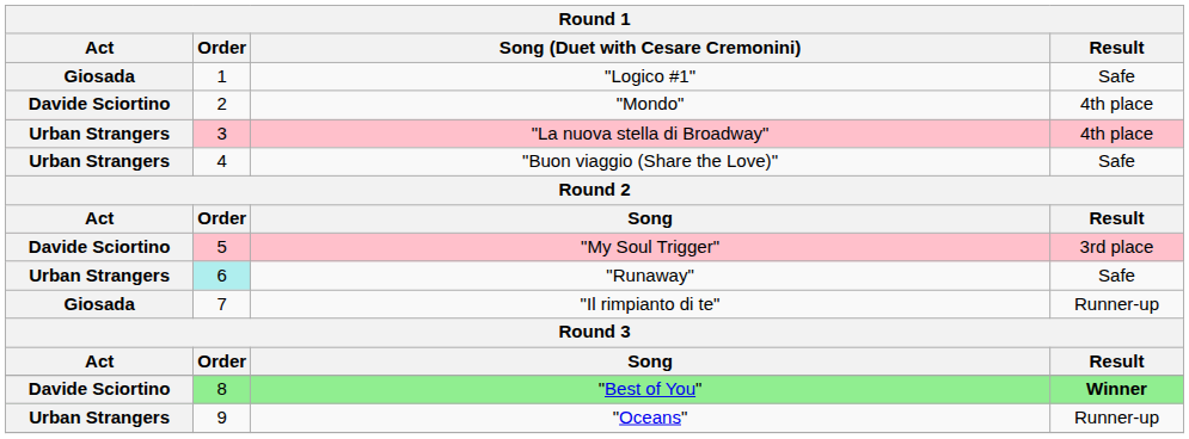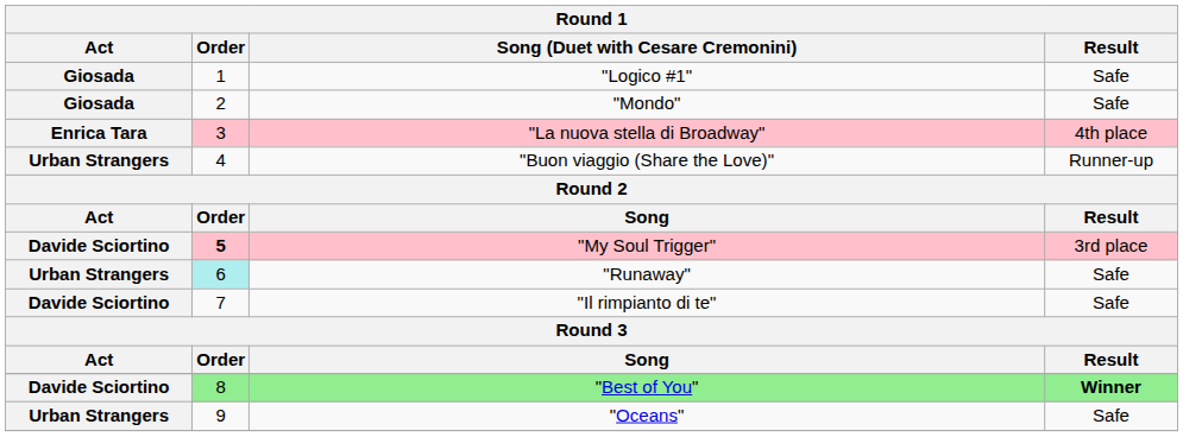 <table class="wikitable plainrowheaders" style="text-align:center;">
 <tr>
 <th colspan="5">Round 1</th>
 </tr>
 <tr>
 <th scope="col" style="width:10em;">Act</th>
 <th scope="col">Order</th>
 <th scope="col" style="width:44em;" colspan="2">Song (Duet with Cesare Cremonini)</th>
 <th scope="col" style="width:7em;">Result</th>
 </tr>
 <tr>
 <th scope="row">Giosada</th>
 <td>1</td>
 <td colspan="2">"Logico #1"</td>
 <td>Safe</td>
 </tr>
 <tr>
-<th scope="row">Davide Sciortino</th>
+<th scope="row">Giosada</th>
 <td>2</td>
 <td colspan="2">"Mondo"</td>
-<td>4th place</td>
+<td>Safe</td>
 </tr>
 <tr bgcolor="pink">
-<th scope="row">Urban Strangers</th>
+<th scope="row">Enrica Tara</th>
 <td>3</td>
 <td colspan="2">"La nuova stella di Broadway"</td>
 <td>4th place</td>
 </tr>
 <tr>
 <th scope="row">Urban Strangers</th>
 <td>4</td>
 <td colspan="2">"Buon viaggio (Share the Love)"</td>
-<td>Safe</td>
+<td>Runner-up</td>
 </tr>
 <tr>
 <th colspan="5">Round 2</th>
 </tr>
 <tr>
 <th scope="col" style="width:10em;">Act</th>
 <th scope="col">Order</th>
 <th scope="col" style="width:44em;" colspan="2">Song</th>
 <th scope="col" style="width:7em;">Result</th>
 </tr>
 <tr bgcolor="pink">
 <th scope="row">Davide Sciortino</th>
-<td>5</td>
+<td><strong>5</strong></td>
 <td colspan="2">"My Soul Trigger"</td>
 <td>3rd place</td>
 </tr>
 <tr>
 <th scope="row">Urban Strangers</th>
 <td style="background: paleturquoise;">6</td>
 <td colspan="2">"Runaway"</td>
 <td>Safe</td>
 </tr>
 <tr>
-<th scope="row">Giosada</th>
+<th scope="row">Davide Sciortino</th>
 <td>7</td>
 <td colspan="2">"Il rimpianto di te"</td>
-<td>Runner-up</td>
+<td>Safe</td>
 </tr>
 <tr>
 <th colspan="5">Round 3</th>
 </tr>
 <tr>
 <th scope="col" style="width:10em;">Act</th>
 <th scope="col">Order</th>
 <th scope="col" style="width:44em;" colspan="2">Song</th>
 <th scope="col" style="width:7em;">Result</th>
 </tr>
 <tr>
 </tr>
 <tr bgcolor="lightgreen">
 <th scope="row">Davide Sciortino</th>
 <td>8</td>
 <td colspan="2">"<a href='#'>Best of You</a>"</td>
 <td><strong>Winner</strong></td>
 </tr>
 <tr>
 <th scope="row">Urban Strangers</th>
 <td>9</td>
 <td colspan="2">"<a href='#'>Oceans</a>"</td>
-<td>Runner-up</td>
+<td>Safe</td>
 </tr>
 <tr>
 </tr>
 </table>
